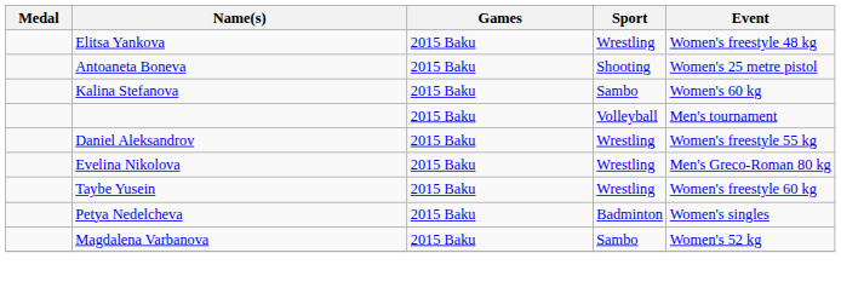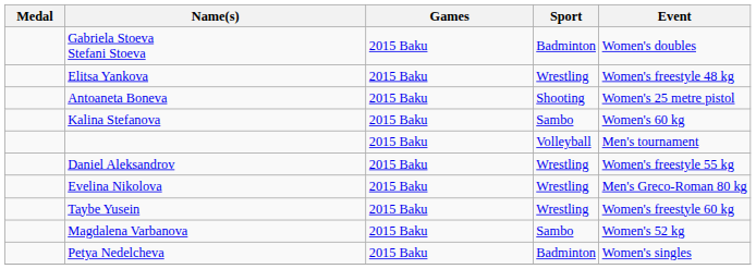 <table class="wikitable sortable" style="font-size: 95%;">
 <tr>
 <th style="width:4em">Medal</th>
 <th style="width:22em">Name(s)</th>
 <th style="width:12em">Games</th>
 <th>Sport</th>
 <th>Event</th>
+</tr>
+<tr>
+<td></td>
+<td><a href='#'>Gabriela Stoeva</a><br><a href='#'>Stefani Stoeva</a></td>
+<td> <a href='#'>2015 Baku</a></td>
+<td> <a href='#'>Badminton</a></td>
+<td><a href='#'>Women's doubles</a></td>
 </tr>
 <tr>
 <td></td>
 <td><a href='#'>Elitsa Yankova</a></td>
 <td> <a href='#'>2015 Baku</a></td>
 <td> <a href='#'>Wrestling</a></td>
 <td><a href='#'>Women's freestyle 48 kg</a></td>
 </tr>
 <tr>
 <td></td>
 <td><a href='#'>Antoaneta Boneva</a></td>
 <td> <a href='#'>2015 Baku</a></td>
 <td> <a href='#'>Shooting</a></td>
 <td><a href='#'>Women's 25 metre pistol</a></td>
 </tr>
 <tr>
 <td></td>
 <td><a href='#'>Kalina Stefanova</a></td>
 <td> <a href='#'>2015 Baku</a></td>
 <td> <a href='#'>Sambo</a></td>
 <td><a href='#'>Women's 60 kg</a></td>
 </tr>
 <tr>
 <td></td>
 <td></td>
 <td> <a href='#'>2015 Baku</a></td>
 <td> <a href='#'>Volleyball</a></td>
 <td><a href='#'>Men's tournament</a></td>
 </tr>
 <tr>
 <td></td>
 <td><a href='#'>Daniel Aleksandrov</a></td>
 <td> <a href='#'>2015 Baku</a></td>
 <td> <a href='#'>Wrestling</a></td>
 <td><a href='#'>Women's freestyle 55 kg</a></td>
 </tr>
 <tr>
 <td></td>
 <td><a href='#'>Evelina Nikolova</a></td>
 <td> <a href='#'>2015 Baku</a></td>
 <td> <a href='#'>Wrestling</a></td>
 <td><a href='#'>Men's Greco-Roman 80 kg</a></td>
 </tr>
 <tr>
 <td></td>
 <td><a href='#'>Taybe Yusein</a></td>
 <td> <a href='#'>2015 Baku</a></td>
 <td> <a href='#'>Wrestling</a></td>
 <td><a href='#'>Women's freestyle 60 kg</a></td>
 </tr>
 <tr>
 <td></td>
+<td><a href='#'>Magdalena Varbanova</a></td>
+<td> <a href='#'>2015 Baku</a></td>
+<td> <a href='#'>Sambo</a></td>
+<td><a href='#'>Women's 52 kg</a></td>
+</tr>
+<tr>
+<td></td>
 <td><a href='#'>Petya Nedelcheva</a></td>
 <td> <a href='#'>2015 Baku</a></td>
 <td> <a href='#'>Badminton</a></td>
 <td><a href='#'>Women's singles</a></td>
 </tr>
 <tr>
-<td></td>
-<td><a href='#'>Magdalena Varbanova</a></td>
-<td> <a href='#'>2015 Baku</a></td>
-<td> <a href='#'>Sambo</a></td>
-<td><a href='#'>Women's 52 kg</a></td>
-</tr>
-<tr>
 </tr>
 </table>
